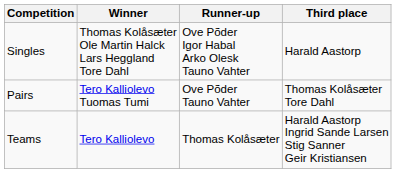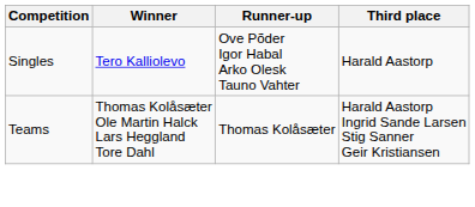 <table class="wikitable" style="text-align: left;">
 <tr>
 <th>Competition</th>
 <th>Winner</th>
 <th>Runner-up</th>
 <th>Third place</th>
 </tr>
 <tr>
 <td>Singles</td>
-<td> Thomas Kolåsæter<br> Ole Martin Halck<br> Lars Heggland<br> Tore Dahl</td>
+<td> <a href='#'>Tero Kalliolevo</a></td>
 <td> Ove Põder<br> Igor Habal<br> Arko Olesk<br> Tauno Vahter</td>
 <td> Harald Aastorp</td>
 </tr>
 <tr>
-<td>Pairs</td>
-<td> <a href='#'>Tero Kalliolevo</a><br> Tuomas Tumi</td>
-<td> Ove Põder<br> Tauno Vahter</td>
-<td> Thomas Kolåsæter<br> Tore Dahl</td>
-</tr>
-<tr>
 <td>Teams</td>
-<td> <a href='#'>Tero Kalliolevo</a></td>
+<td> Thomas Kolåsæter<br> Ole Martin Halck<br> Lars Heggland<br> Tore Dahl</td>
 <td> Thomas Kolåsæter</td>
 <td> Harald Aastorp<br> Ingrid Sande Larsen<br> Stig Sanner<br> Geir Kristiansen</td>
 </tr>
 </table>
